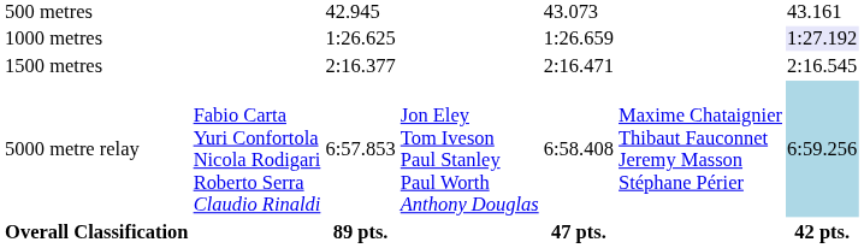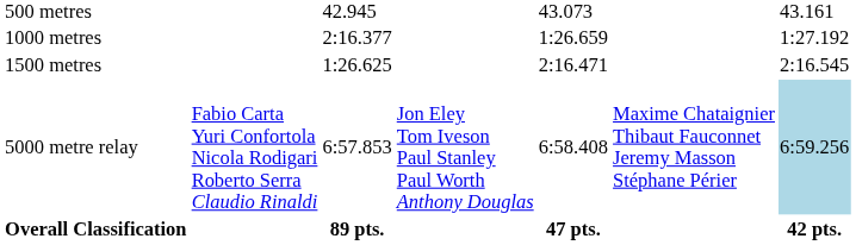 <table>
 <tr>
 <td>500 metres</td>
 <td></td>
 <td>42.945</td>
 <td></td>
 <td>43.073</td>
 <td></td>
 <td>43.161</td>
 </tr>
 <tr>
 <td>1000 metres</td>
 <td></td>
-<td>1:26.625</td>
+<td>2:16.377</td>
 <td></td>
 <td>1:26.659</td>
 <td></td>
-<td style="background: lavender;">1:27.192</td>
+<td>1:27.192</td>
 </tr>
 <tr>
 <td>1500 metres</td>
 <td></td>
-<td>2:16.377</td>
+<td>1:26.625</td>
 <td></td>
 <td>2:16.471</td>
 <td></td>
 <td>2:16.545</td>
 </tr>
 <tr>
 <td>5000 metre relay</td>
 <td valign=top><br><a href='#'>Fabio Carta</a><br><a href='#'>Yuri Confortola</a><br><a href='#'>Nicola Rodigari</a><br><a href='#'>Roberto Serra</a><br><em><a href='#'>Claudio Rinaldi</a></em></td>
 <td>6:57.853</td>
 <td valign=top><br><a href='#'>Jon Eley</a><br><a href='#'>Tom Iveson</a><br><a href='#'>Paul Stanley</a><br><a href='#'>Paul Worth</a><br><em><a href='#'>Anthony Douglas</a></em></td>
 <td>6:58.408</td>
 <td valign=top><br><a href='#'>Maxime Chataignier</a><br><a href='#'>Thibaut Fauconnet</a><br><a href='#'>Jeremy Masson</a><br><a href='#'>Stéphane Périer</a></td>
 <td style="background: lightblue;">6:59.256</td>
 </tr>
 <tr>
 <th>Overall Classification</th>
 <th></th>
 <th>89 pts.</th>
 <th></th>
 <th>47 pts.</th>
 <th></th>
 <th>42 pts.</th>
 </tr>
 </table>
